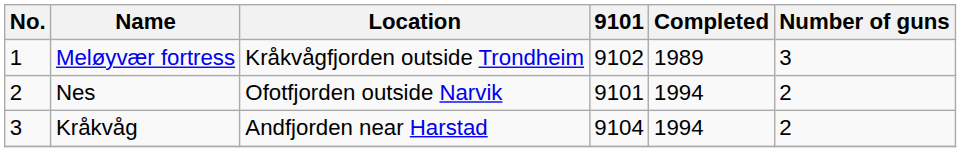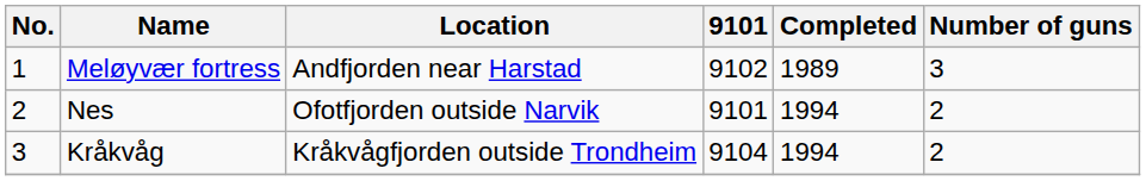 <table class="wikitable" border="1">
 <tr>
 <th>No.</th>
 <th>Name</th>
 <th>Location</th>
 <th>9101</th>
 <th>Completed</th>
 <th>Number of guns</th>
 </tr>
 <tr>
 <td>1</td>
 <td><a href='#'>Meløyvær fortress</a></td>
-<td>Kråkvågfjorden outside <a href='#'>Trondheim</a></td>
+<td>Andfjorden near <a href='#'>Harstad</a></td>
 <td>9102</td>
 <td>1989</td>
 <td>3</td>
 </tr>
 <tr>
 <td>2</td>
 <td>Nes</td>
 <td>Ofotfjorden outside <a href='#'>Narvik</a></td>
 <td>9101</td>
 <td>1994</td>
 <td>2</td>
 </tr>
 <tr>
 <td>3</td>
 <td>Kråkvåg</td>
-<td>Andfjorden near <a href='#'>Harstad</a></td>
+<td>Kråkvågfjorden outside <a href='#'>Trondheim</a></td>
 <td>9104</td>
 <td>1994</td>
 <td>2</td>
 </tr>
 <tr>
 </tr>
 </table>
